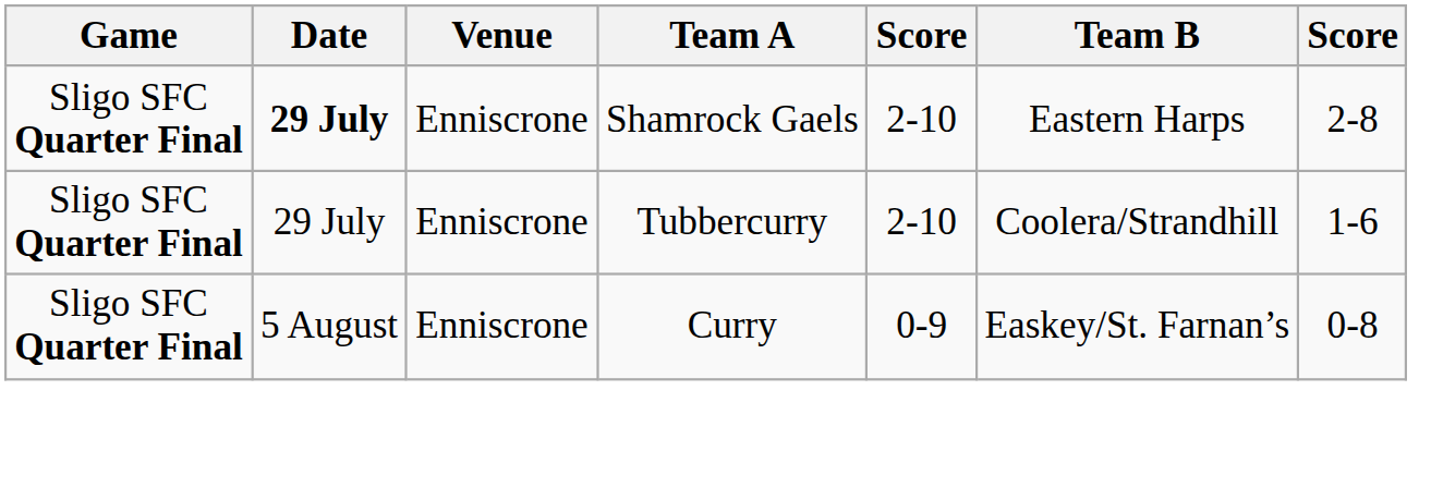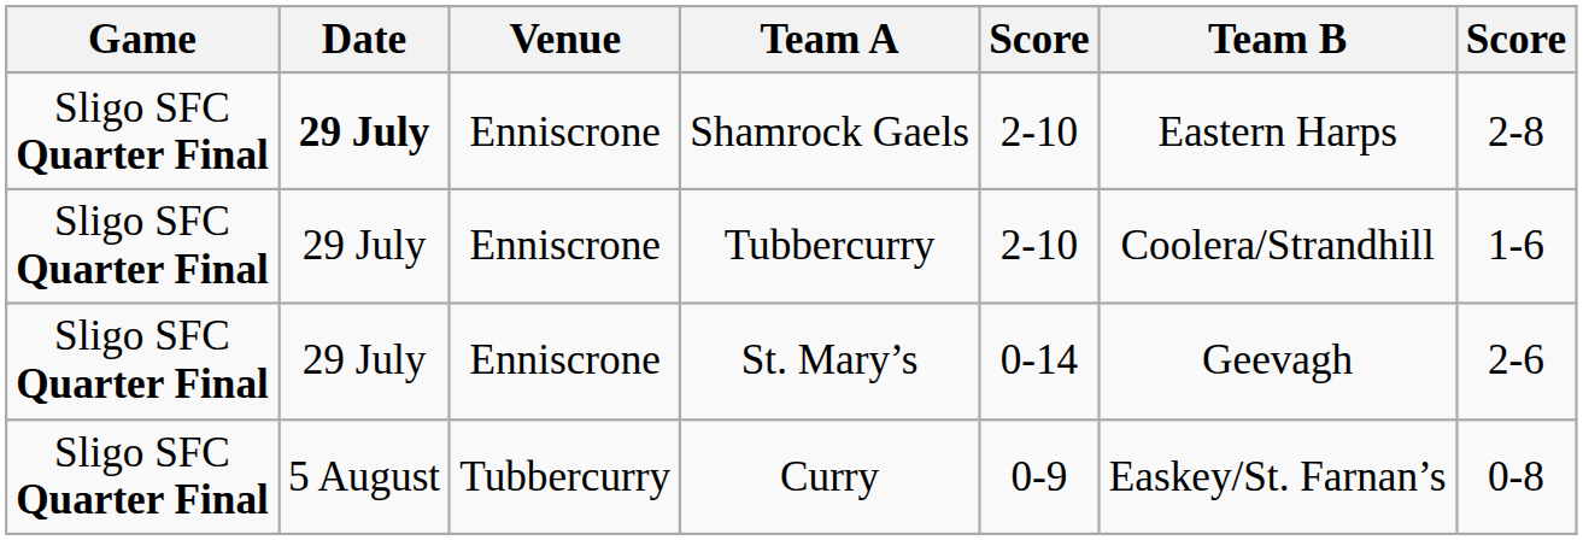 <table class="wikitable">
 <tr>
 <th>Game</th>
 <th>Date</th>
 <th>Venue</th>
 <th>Team A</th>
 <th>Score</th>
 <th>Team B</th>
 <th>Score</th>
 </tr>
 <tr align="center">
 <td>Sligo SFC<br><strong>Quarter Final</strong></td>
 <td><strong>29 July</strong></td>
 <td>Enniscrone</td>
 <td>Shamrock Gaels</td>
 <td>2-10</td>
 <td>Eastern Harps</td>
 <td>2-8</td>
 </tr>
 <tr align="center">
 <td>Sligo SFC<br><strong>Quarter Final</strong></td>
 <td>29 July</td>
 <td>Enniscrone</td>
 <td>Tubbercurry</td>
 <td>2-10</td>
 <td>Coolera/Strandhill</td>
 <td>1-6</td>
 </tr>
 <tr align="center">
 <td>Sligo SFC<br><strong>Quarter Final</strong></td>
+<td>29 July</td>
+<td>Enniscrone</td>
+<td>St. Mary’s</td>
+<td>0-14</td>
+<td>Geevagh</td>
+<td>2-6</td>
+</tr>
+<tr align="center">
+<td>Sligo SFC<br><strong>Quarter Final</strong></td>
 <td>5 August</td>
-<td>Enniscrone</td>
+<td>Tubbercurry</td>
 <td>Curry</td>
 <td>0-9</td>
 <td>Easkey/St. Farnan’s</td>
 <td>0-8</td>
 </tr>
 </table>
